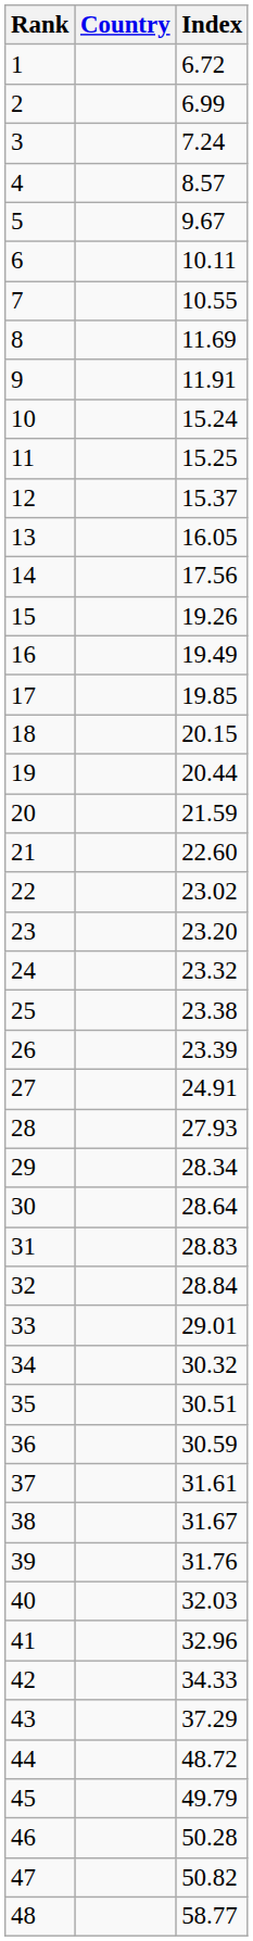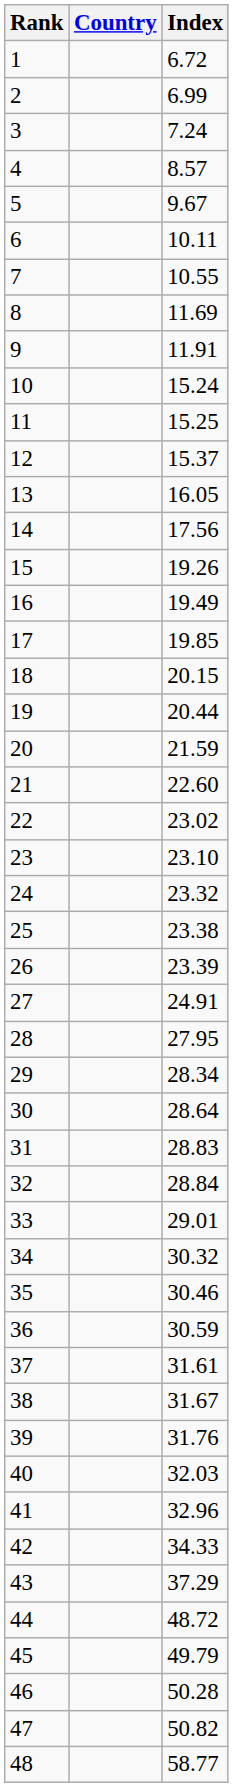 <table class="sortable wikitable">
 <tr>
 <th>Rank</th>
 <th><a href='#'>Country</a></th>
 <th>Index</th>
 </tr>
 <tr>
 <td>1</td>
 <td></td>
 <td>6.72</td>
 </tr>
 <tr>
 <td>2</td>
 <td></td>
 <td>6.99</td>
 </tr>
 <tr>
 <td>3</td>
 <td></td>
 <td>7.24</td>
 </tr>
 <tr>
 <td>4</td>
 <td></td>
 <td>8.57</td>
 </tr>
 <tr>
 <td>5</td>
 <td></td>
 <td>9.67</td>
 </tr>
 <tr>
 <td>6</td>
 <td></td>
 <td>10.11</td>
 </tr>
 <tr>
 <td>7</td>
 <td></td>
 <td>10.55</td>
 </tr>
 <tr>
 <td>8</td>
 <td></td>
 <td>11.69</td>
 </tr>
 <tr>
 <td>9</td>
 <td></td>
 <td>11.91</td>
 </tr>
 <tr>
 <td>10</td>
 <td></td>
 <td>15.24</td>
 </tr>
 <tr>
 <td>11</td>
 <td></td>
 <td>15.25</td>
 </tr>
 <tr>
 <td>12</td>
 <td></td>
 <td>15.37</td>
 </tr>
 <tr>
 <td>13</td>
 <td></td>
 <td>16.05</td>
 </tr>
 <tr>
 <td>14</td>
 <td></td>
 <td>17.56</td>
 </tr>
 <tr>
 <td>15</td>
 <td></td>
 <td>19.26</td>
 </tr>
 <tr>
 <td>16</td>
 <td></td>
 <td>19.49</td>
 </tr>
 <tr>
 <td>17</td>
 <td></td>
 <td>19.85</td>
 </tr>
 <tr>
 <td>18</td>
 <td></td>
 <td>20.15</td>
 </tr>
 <tr>
 <td>19</td>
 <td></td>
 <td>20.44</td>
 </tr>
 <tr>
 <td>20</td>
 <td></td>
 <td>21.59</td>
 </tr>
 <tr>
 <td>21</td>
 <td></td>
 <td>22.60</td>
 </tr>
 <tr>
 <td>22</td>
 <td></td>
 <td>23.02</td>
 </tr>
 <tr>
 <td>23</td>
 <td></td>
-<td>23.20</td>
+<td>23.10</td>
 </tr>
 <tr>
 <td>24</td>
 <td></td>
 <td>23.32</td>
 </tr>
 <tr>
 <td>25</td>
 <td></td>
 <td>23.38</td>
 </tr>
 <tr>
 <td>26</td>
 <td></td>
 <td>23.39</td>
 </tr>
 <tr>
 <td>27</td>
 <td></td>
 <td>24.91</td>
 </tr>
 <tr>
 <td>28</td>
 <td></td>
-<td>27.93</td>
+<td>27.95</td>
 </tr>
 <tr>
 <td>29</td>
 <td></td>
 <td>28.34</td>
 </tr>
 <tr>
 <td>30</td>
 <td></td>
 <td>28.64</td>
 </tr>
 <tr>
 <td>31</td>
 <td></td>
 <td>28.83</td>
 </tr>
 <tr>
 <td>32</td>
 <td></td>
 <td>28.84</td>
 </tr>
 <tr>
 <td>33</td>
 <td></td>
 <td>29.01</td>
 </tr>
 <tr>
 <td>34</td>
 <td></td>
 <td>30.32</td>
 </tr>
 <tr>
 <td>35</td>
 <td></td>
-<td>30.51</td>
+<td>30.46</td>
 </tr>
 <tr>
 <td>36</td>
 <td></td>
 <td>30.59</td>
 </tr>
 <tr>
 <td>37</td>
 <td></td>
 <td>31.61</td>
 </tr>
 <tr>
 <td>38</td>
 <td></td>
 <td>31.67</td>
 </tr>
 <tr>
 <td>39</td>
 <td></td>
 <td>31.76</td>
 </tr>
 <tr>
 <td>40</td>
 <td></td>
 <td>32.03</td>
 </tr>
 <tr>
 <td>41</td>
 <td></td>
 <td>32.96</td>
 </tr>
 <tr>
 <td>42</td>
 <td></td>
 <td>34.33</td>
 </tr>
 <tr>
 <td>43</td>
 <td></td>
 <td>37.29</td>
 </tr>
 <tr>
 <td>44</td>
 <td></td>
 <td>48.72</td>
 </tr>
 <tr>
 <td>45</td>
 <td></td>
 <td>49.79</td>
 </tr>
 <tr>
 <td>46</td>
 <td></td>
 <td>50.28</td>
 </tr>
 <tr>
 <td>47</td>
 <td></td>
 <td>50.82</td>
 </tr>
 <tr>
 <td>48</td>
 <td></td>
 <td>58.77</td>
 </tr>
 </table>
